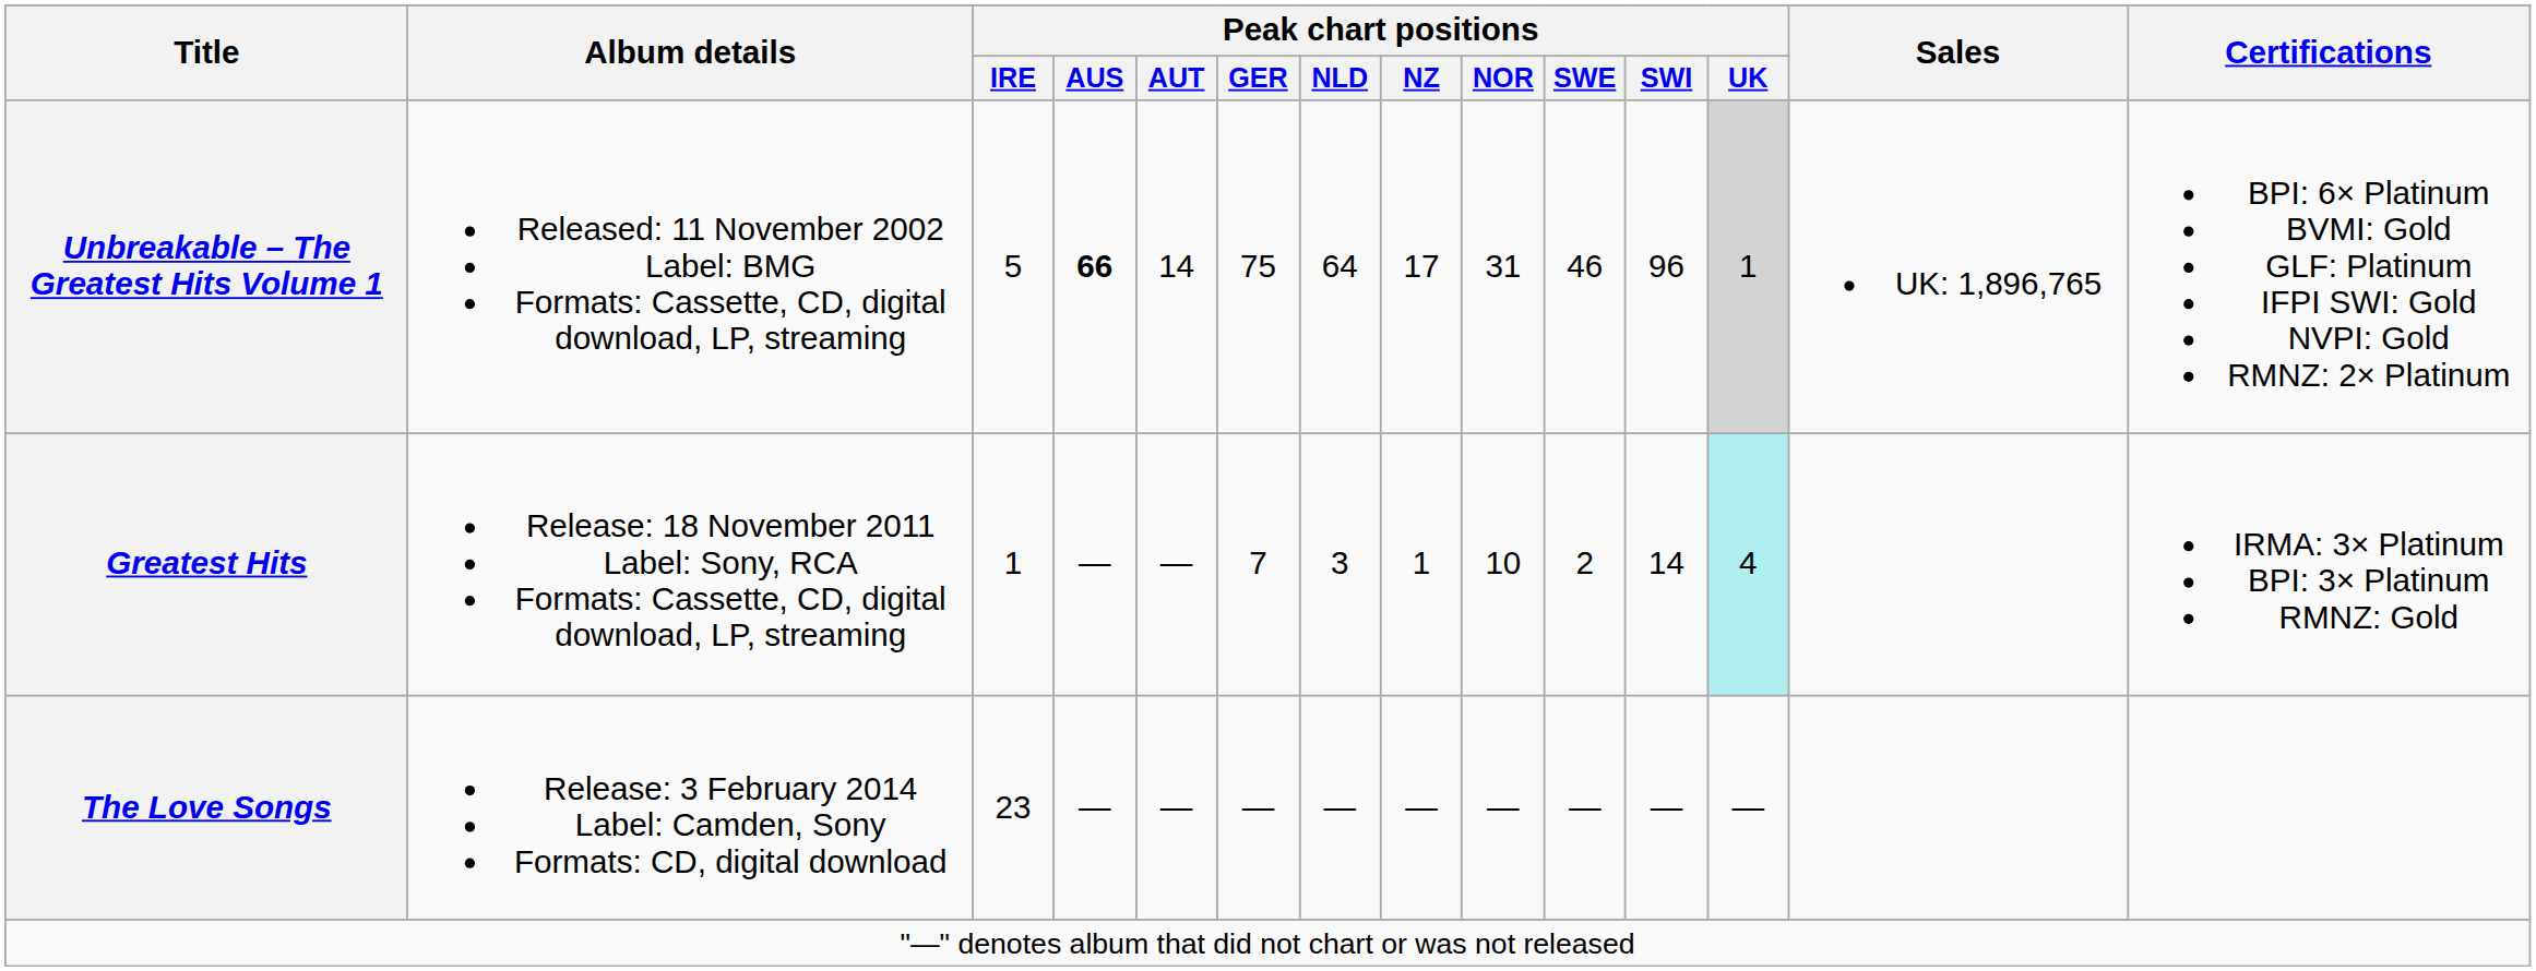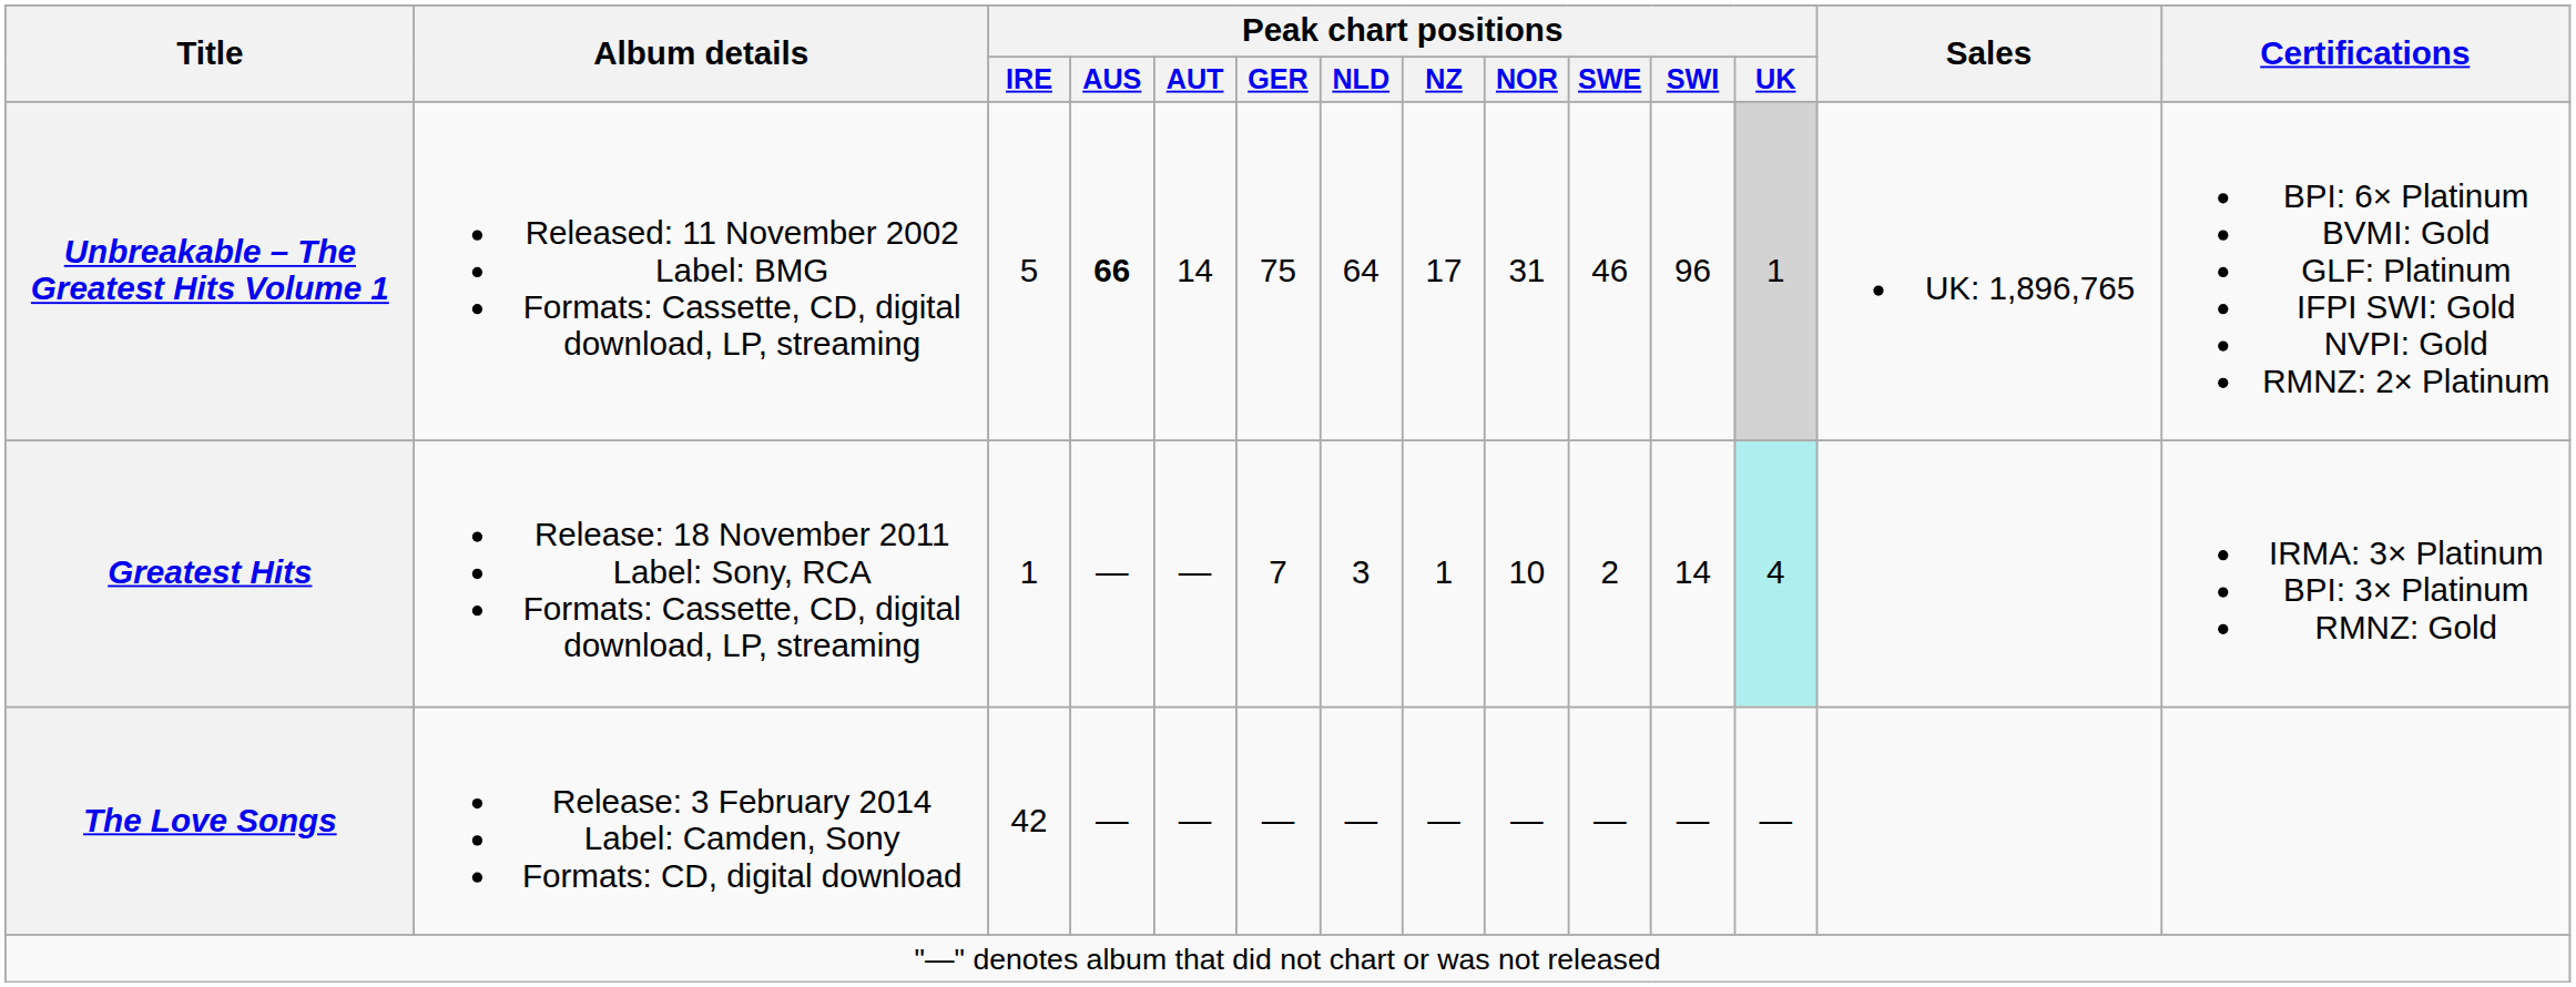 <table class="wikitable plainrowheaders" style="text-align:center;" border="1">
 <tr>
 <th scope="col" rowspan="2" style="width:12em;">Title</th>
 <th scope="col" rowspan="2" style="width:17em;">Album details</th>
 <th scope="col" colspan="10">Peak chart positions</th>
 <th scope="col" rowspan="2" style="width:10em;">Sales</th>
 <th scope="col" rowspan="2" style="width:12em;"><a href='#'>Certifications</a></th>
 </tr>
 <tr>
 <th scope="col" style="width:2.5em;font-size:85%;"><a href='#'>IRE</a><br></th>
 <th scope="col" style="width:2.5em;font-size:85%;"><a href='#'>AUS</a><br></th>
 <th scope="col" style="width:2.5em;font-size:85%;"><a href='#'>AUT</a><br></th>
 <th scope="col" style="width:2.5em;font-size:85%;"><a href='#'>GER</a><br></th>
 <th scope="col" style="width:2.5em;font-size:85%;"><a href='#'>NLD</a><br></th>
 <th scope="col" style="width:2.5em;font-size:85%;"><a href='#'>NZ</a><br></th>
 <th scope="col" style="width:2.5em;font-size:85%;"><a href='#'>NOR</a><br></th>
 <th scope="col" style="width:2.5em;font-size:85%;"><a href='#'>SWE</a><br></th>
 <th scope="col" style="width:2.5em;font-size:85%;"><a href='#'>SWI</a><br></th>
 <th scope="col" style="width:2.5em;font-size:85%;"><a href='#'>UK</a><br></th>
 </tr>
 <tr>
 <th scope="row"><em><a href='#'>Unbreakable – The Greatest Hits Volume 1</a></em></th>
 <td><br><ul><li>Released: 11 November 2002</li><li>Label: BMG</li><li>Formats: Cassette, CD, digital download, LP, streaming</li></ul></td>
 <td>5</td>
 <td><strong>66</strong></td>
 <td>14</td>
 <td>75</td>
 <td>64</td>
 <td>17</td>
 <td>31</td>
 <td>46</td>
 <td>96</td>
 <td style="background: lightgrey;">1</td>
 <td><br><ul><li>UK: 1,896,765</li></ul></td>
 <td><br><ul><li>BPI: 6× Platinum</li><li>BVMI: Gold</li><li>GLF: Platinum</li><li>IFPI SWI: Gold</li><li>NVPI: Gold</li><li>RMNZ: 2× Platinum</li></ul></td>
 </tr>
 <tr>
 <th scope="row"><em><a href='#'>Greatest Hits</a></em></th>
 <td><br><ul><li>Release: 18 November 2011</li><li>Label: Sony, RCA</li><li>Formats: Cassette, CD, digital download, LP, streaming</li></ul></td>
 <td>1</td>
 <td>—</td>
 <td>—</td>
 <td>7</td>
 <td>3</td>
 <td>1</td>
 <td>10</td>
 <td>2</td>
 <td>14</td>
 <td style="background: paleturquoise;">4</td>
 <td></td>
 <td><br><ul><li>IRMA: 3× Platinum</li><li>BPI: 3× Platinum</li><li>RMNZ: Gold</li></ul></td>
 </tr>
 <tr>
 <th scope="row"><em><a href='#'>The Love Songs</a></em></th>
 <td><br><ul><li>Release: 3 February 2014</li><li>Label: Camden, Sony</li><li>Formats: CD, digital download</li></ul></td>
-<td>23</td>
+<td>42</td>
 <td>—</td>
 <td>—</td>
 <td>—</td>
 <td>—</td>
 <td>—</td>
 <td>—</td>
 <td>—</td>
 <td>—</td>
 <td>—</td>
 <td></td>
 <td></td>
 </tr>
 <tr>
 <td colspan="15" style="text-align:center; font-size:90%;">"—" denotes album that did not chart or was not released</td>
 </tr>
 </table>
